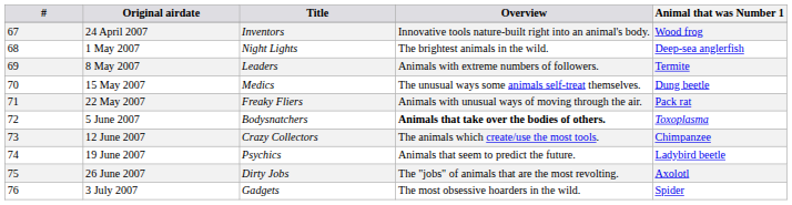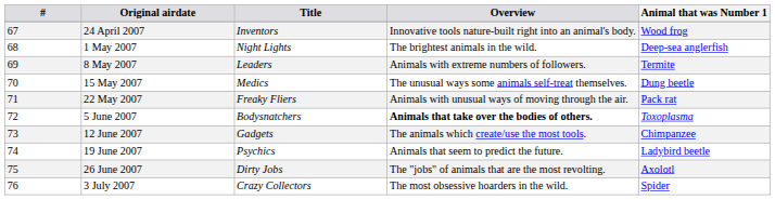 <table class="wikitable">
 <tr>
 <th style="background-color: #DEDDE2" width=10%>#</th>
 <th style="background-color: #DEDDE2" width=20%>Original airdate</th>
 <th style="background-color: #DEDDE2" width=20%>Title</th>
 <th style="background-color: #DEDDE2">Overview</th>
 <th style+"background-color: #DEDDE2">Animal that was Number 1</th>
 </tr>
 <tr style="background-color: #F2F2F2;" |>
 </tr>
 <tr style="background-color: #F2F2F2;" |>
 <td>67</td>
 <td>24 April 2007</td>
 <td><em>Inventors</em></td>
 <td> Innovative tools nature-built right into an animal's body.</td>
 <td><a href='#'>Wood frog</a></td>
 </tr>
 <tr style="background-color: #FFFFFF;" |>
 <td>68</td>
 <td>1 May 2007</td>
 <td><em>Night Lights</em></td>
 <td> The brightest animals in the wild.</td>
 <td><a href='#'>Deep-sea anglerfish</a></td>
 </tr>
 <tr style="background-color: #F2F2F2;" |>
 <td>69</td>
 <td>8 May 2007</td>
 <td><em>Leaders</em></td>
 <td> Animals with extreme numbers of followers.</td>
 <td><a href='#'>Termite</a></td>
 </tr>
 <tr style="background-color: #FFFFFF;" |>
 <td>70</td>
 <td>15 May 2007</td>
 <td><em>Medics</em></td>
 <td> The unusual ways some <a href='#'>animals self-treat</a> themselves.</td>
 <td><a href='#'>Dung beetle</a></td>
 </tr>
 <tr style="background-color: #F2F2F2;" |>
 <td>71</td>
 <td>22 May 2007</td>
 <td><em>Freaky Fliers</em></td>
 <td> Animals with unusual ways of moving through the air.</td>
 <td><a href='#'>Pack rat</a></td>
 </tr>
 <tr style="background-color: #FFFFFF;" |>
 <td>72</td>
 <td>5 June 2007</td>
 <td><em>Bodysnatchers</em></td>
 <td><strong> Animals that take over the bodies of others.</strong></td>
 <td><em><a href='#'>Toxoplasma</a></em></td>
 </tr>
 <tr style="background-color: #F2F2F2;" |>
 <td>73</td>
 <td>12 June 2007</td>
-<td><em>Crazy Collectors</em></td>
+<td><em>Gadgets</em></td>
 <td> The animals which <a href='#'>create/use the most tools</a>.</td>
 <td><a href='#'>Chimpanzee</a></td>
 </tr>
 <tr style="background-color: #FFFFFF;" |>
 <td>74</td>
 <td>19 June 2007</td>
 <td><em>Psychics</em></td>
 <td> Animals that seem to predict the future.</td>
 <td><a href='#'>Ladybird beetle</a></td>
 </tr>
 <tr style="background-color: #F2F2F2;" |>
 <td>75</td>
 <td>26 June 2007</td>
 <td><em>Dirty Jobs</em></td>
 <td> The "jobs" of animals that are the most revolting.</td>
 <td><a href='#'>Axolotl</a></td>
 </tr>
 <tr style="background-color: #FFFFFF;" |>
 <td>76</td>
 <td>3 July 2007</td>
-<td><em>Gadgets</em></td>
+<td><em>Crazy Collectors</em></td>
 <td>The most obsessive hoarders in the wild.</td>
 <td><a href='#'>Spider</a></td>
 </tr>
 </table>
